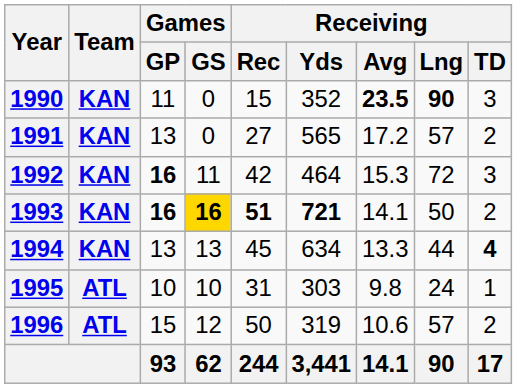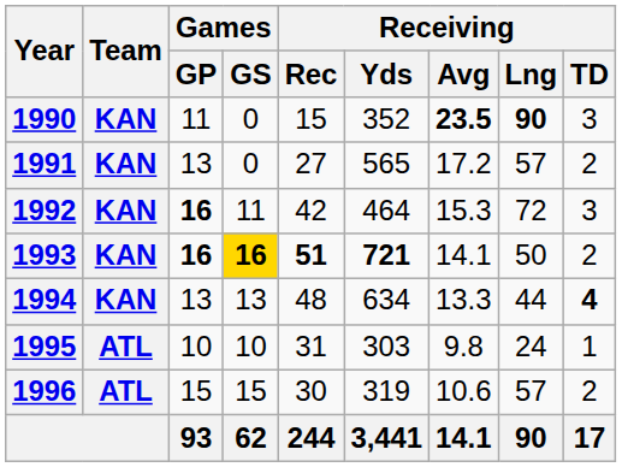 <table class="wikitable" style="text-align:center">
 <tr>
 <th rowspan="2">Year</th>
 <th rowspan="2">Team</th>
 <th colspan="2">Games</th>
 <th colspan="5">Receiving</th>
 </tr>
 <tr>
 <th>GP</th>
 <th>GS</th>
 <th>Rec</th>
 <th>Yds</th>
 <th>Avg</th>
 <th>Lng</th>
 <th>TD</th>
 </tr>
 <tr>
 <th><a href='#'>1990</a></th>
 <th><a href='#'>KAN</a></th>
 <td>11</td>
 <td>0</td>
 <td>15</td>
 <td>352</td>
 <td><strong>23.5</strong></td>
 <td><strong>90</strong></td>
 <td>3</td>
 </tr>
 <tr>
 <th><a href='#'>1991</a></th>
 <th><a href='#'>KAN</a></th>
 <td>13</td>
 <td>0</td>
 <td>27</td>
 <td>565</td>
 <td>17.2</td>
 <td>57</td>
 <td>2</td>
 </tr>
 <tr>
 <th><a href='#'>1992</a></th>
 <th><a href='#'>KAN</a></th>
 <td><strong>16</strong></td>
 <td>11</td>
 <td>42</td>
 <td>464</td>
 <td>15.3</td>
 <td>72</td>
 <td>3</td>
 </tr>
 <tr>
 <th><a href='#'>1993</a></th>
 <th><a href='#'>KAN</a></th>
 <td><strong>16</strong></td>
 <td style="background: gold;"><strong>16</strong></td>
 <td><strong>51</strong></td>
 <td><strong>721</strong></td>
 <td>14.1</td>
 <td>50</td>
 <td>2</td>
 </tr>
 <tr>
 <th><a href='#'>1994</a></th>
 <th><a href='#'>KAN</a></th>
 <td>13</td>
 <td>13</td>
-<td>45</td>
+<td>48</td>
 <td>634</td>
 <td>13.3</td>
 <td>44</td>
 <td><strong>4</strong></td>
 </tr>
 <tr>
 <th><a href='#'>1995</a></th>
 <th><a href='#'>ATL</a></th>
 <td>10</td>
 <td>10</td>
 <td>31</td>
 <td>303</td>
 <td>9.8</td>
 <td>24</td>
 <td>1</td>
 </tr>
 <tr>
 <th><a href='#'>1996</a></th>
 <th><a href='#'>ATL</a></th>
 <td>15</td>
-<td>12</td>
-<td>50</td>
+<td>15</td>
+<td>30</td>
 <td>319</td>
 <td>10.6</td>
 <td>57</td>
 <td>2</td>
 </tr>
 <tr>
 <th colspan="2"></th>
 <th>93</th>
 <th>62</th>
 <th>244</th>
 <th>3,441</th>
 <th>14.1</th>
 <th>90</th>
 <th>17</th>
 </tr>
 </table>
